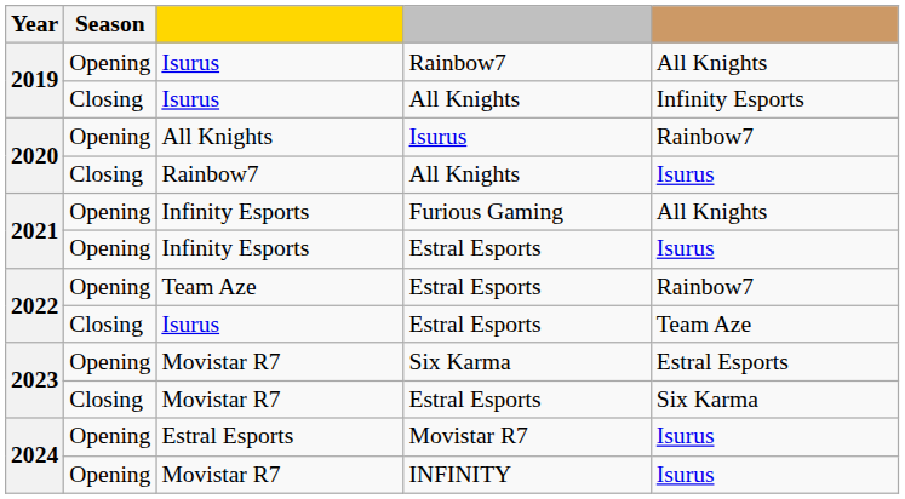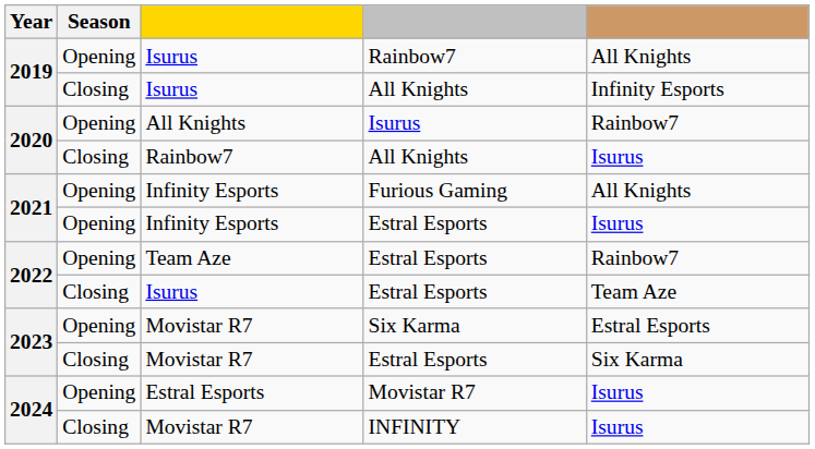 <table class="wikitable">
 <tr>
 <th>Year</th>
 <th>Season</th>
 <th style="width:10em; background:gold;"></th>
 <th style="width:10em; background:silver;"></th>
 <th style="width:10em; background:#c96;"></th>
 </tr>
 <tr>
 <th rowspan="2">2019</th>
 <td>Opening</td>
 <td> <a href='#'>Isurus</a></td>
 <td> Rainbow7</td>
 <td> All Knights</td>
 </tr>
 <tr>
 <td>Closing</td>
 <td> <a href='#'>Isurus</a></td>
 <td> All Knights</td>
 <td> Infinity Esports</td>
 </tr>
 <tr>
 <th rowspan="2">2020</th>
 <td>Opening</td>
 <td> All Knights</td>
 <td> <a href='#'>Isurus</a></td>
 <td> Rainbow7</td>
 </tr>
 <tr>
 <td>Closing</td>
 <td> Rainbow7</td>
 <td> All Knights</td>
 <td> <a href='#'>Isurus</a></td>
 </tr>
 <tr>
 <th rowspan="2">2021</th>
 <td>Opening</td>
 <td> Infinity Esports</td>
 <td> Furious Gaming</td>
 <td> All Knights</td>
 </tr>
 <tr>
 <td>Opening</td>
 <td> Infinity Esports</td>
 <td> Estral Esports</td>
 <td> <a href='#'>Isurus</a></td>
 </tr>
 <tr>
 <th rowspan="2">2022</th>
 <td>Opening</td>
 <td> Team Aze</td>
 <td> Estral Esports</td>
 <td> Rainbow7</td>
 </tr>
 <tr>
 <td>Closing</td>
 <td> <a href='#'>Isurus</a></td>
 <td> Estral Esports</td>
 <td> Team Aze</td>
 </tr>
 <tr>
 <th rowspan="2">2023</th>
 <td>Opening</td>
 <td> Movistar R7</td>
 <td> Six Karma</td>
 <td> Estral Esports</td>
 </tr>
 <tr>
 <td>Closing</td>
 <td> Movistar R7</td>
 <td> Estral Esports</td>
 <td> Six Karma</td>
 </tr>
 <tr>
 <th rowspan="2">2024</th>
 <td>Opening</td>
 <td> Estral Esports</td>
 <td> Movistar R7</td>
 <td> <a href='#'>Isurus</a></td>
 </tr>
 <tr>
-<td>Opening</td>
+<td>Closing</td>
 <td> Movistar R7</td>
 <td> INFINITY</td>
 <td> <a href='#'>Isurus</a></td>
 </tr>
 </table>
